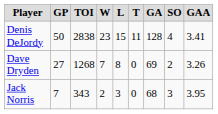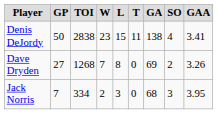 <table class="wikitable" width="50%">
 <tr align="center"  bgcolor="#dddddd">
 <td><strong>Player</strong></td>
 <td><strong>GP</strong></td>
 <td><strong>TOI</strong></td>
 <td><strong>W</strong></td>
 <td><strong>L</strong></td>
 <td><strong>T</strong></td>
 <td><strong>GA</strong></td>
 <td><strong>SO</strong></td>
 <td><strong>GAA</strong></td>
 </tr>
 <tr>
 <td><a href='#'>Denis DeJordy</a></td>
 <td>50</td>
 <td>2838</td>
 <td>23</td>
 <td>15</td>
 <td>11</td>
-<td>128</td>
+<td>138</td>
 <td>4</td>
 <td>3.41</td>
 </tr>
 <tr>
 <td><a href='#'>Dave Dryden</a></td>
 <td>27</td>
 <td>1268</td>
 <td>7</td>
 <td>8</td>
 <td>0</td>
 <td>69</td>
 <td>2</td>
 <td>3.26</td>
 </tr>
 <tr>
 <td><a href='#'>Jack Norris</a></td>
 <td>7</td>
-<td>343</td>
+<td>334</td>
 <td>2</td>
 <td>3</td>
 <td>0</td>
 <td>68</td>
 <td>3</td>
 <td>3.95</td>
 </tr>
 </table>
